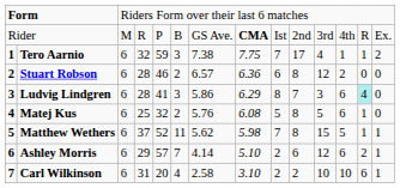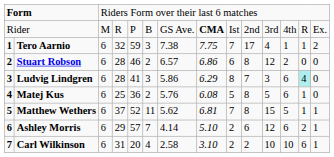 <table class="wikitable">
 <tr>
 <td colspan="2"><strong>Form</strong></td>
 <td colspan="12">Riders Form over their last 6 matches</td>
 </tr>
 <tr>
 <td colspan="2">Rider</td>
 <td>M</td>
 <td>R</td>
 <td>P</td>
 <td>B</td>
 <td>GS Ave.</td>
 <td><strong>CMA</strong></td>
 <td>Ist</td>
 <td>2nd</td>
 <td>3rd</td>
 <td>4th</td>
 <td>R</td>
 <td>Ex.</td>
 </tr>
 <tr>
 <td><strong>1</strong></td>
 <td><strong>Tero Aarnio</strong></td>
 <td>6</td>
 <td>32</td>
 <td>59</td>
 <td>3</td>
 <td>7.38</td>
 <td><em>7.75</em></td>
 <td>7</td>
 <td>17</td>
 <td>4</td>
 <td>1</td>
 <td>1</td>
 <td>2</td>
 </tr>
 <tr>
 <td><strong>2</strong></td>
 <td><strong><a href='#'>Stuart Robson</a></strong></td>
 <td>6</td>
 <td>28</td>
 <td>46</td>
 <td>2</td>
 <td>6.57</td>
-<td><em>6.36</em></td>
+<td><em>6.86</em></td>
 <td>6</td>
 <td>8</td>
 <td>12</td>
 <td>2</td>
 <td>0</td>
 <td>0</td>
 </tr>
 <tr>
 <td><strong>3</strong></td>
 <td><strong>Ludvig Lindgren</strong></td>
 <td>6</td>
 <td>28</td>
 <td>41</td>
 <td>3</td>
 <td>5.86</td>
 <td><em>6.29</em></td>
 <td>8</td>
 <td>7</td>
 <td>3</td>
 <td>6</td>
 <td style="background: paleturquoise;">4</td>
 <td>0</td>
 </tr>
 <tr>
 <td><strong>4</strong></td>
 <td><strong>Matej Kus</strong></td>
 <td>6</td>
 <td>25</td>
-<td>32</td>
+<td>36</td>
 <td>2</td>
 <td>5.76</td>
 <td><em>6.08</em></td>
 <td>5</td>
 <td>8</td>
 <td>5</td>
 <td>6</td>
 <td>1</td>
 <td>0</td>
 </tr>
 <tr>
 <td><strong>5</strong></td>
 <td><strong>Matthew Wethers</strong></td>
 <td>6</td>
 <td>37</td>
 <td>52</td>
 <td>11</td>
 <td>5.62</td>
-<td><em>5.98</em></td>
+<td><em>6.81</em></td>
 <td>7</td>
 <td>8</td>
 <td>15</td>
 <td>5</td>
 <td>1</td>
 <td>1</td>
 </tr>
 <tr>
 <td><strong>6</strong></td>
 <td><strong>Ashley Morris</strong></td>
 <td>6</td>
 <td>29</td>
 <td>57</td>
 <td>7</td>
 <td>4.14</td>
 <td><em>5.10</em></td>
 <td>2</td>
 <td>6</td>
 <td>12</td>
 <td>6</td>
 <td>2</td>
 <td>1</td>
 </tr>
 <tr>
 <td><strong>7</strong></td>
 <td><strong>Carl Wilkinson</strong></td>
 <td>6</td>
 <td>31</td>
 <td>20</td>
 <td>4</td>
 <td>2.58</td>
 <td><em>3.10</em></td>
 <td>2</td>
 <td>2</td>
 <td>10</td>
 <td>10</td>
 <td>6</td>
 <td>1</td>
 </tr>
 </table>
